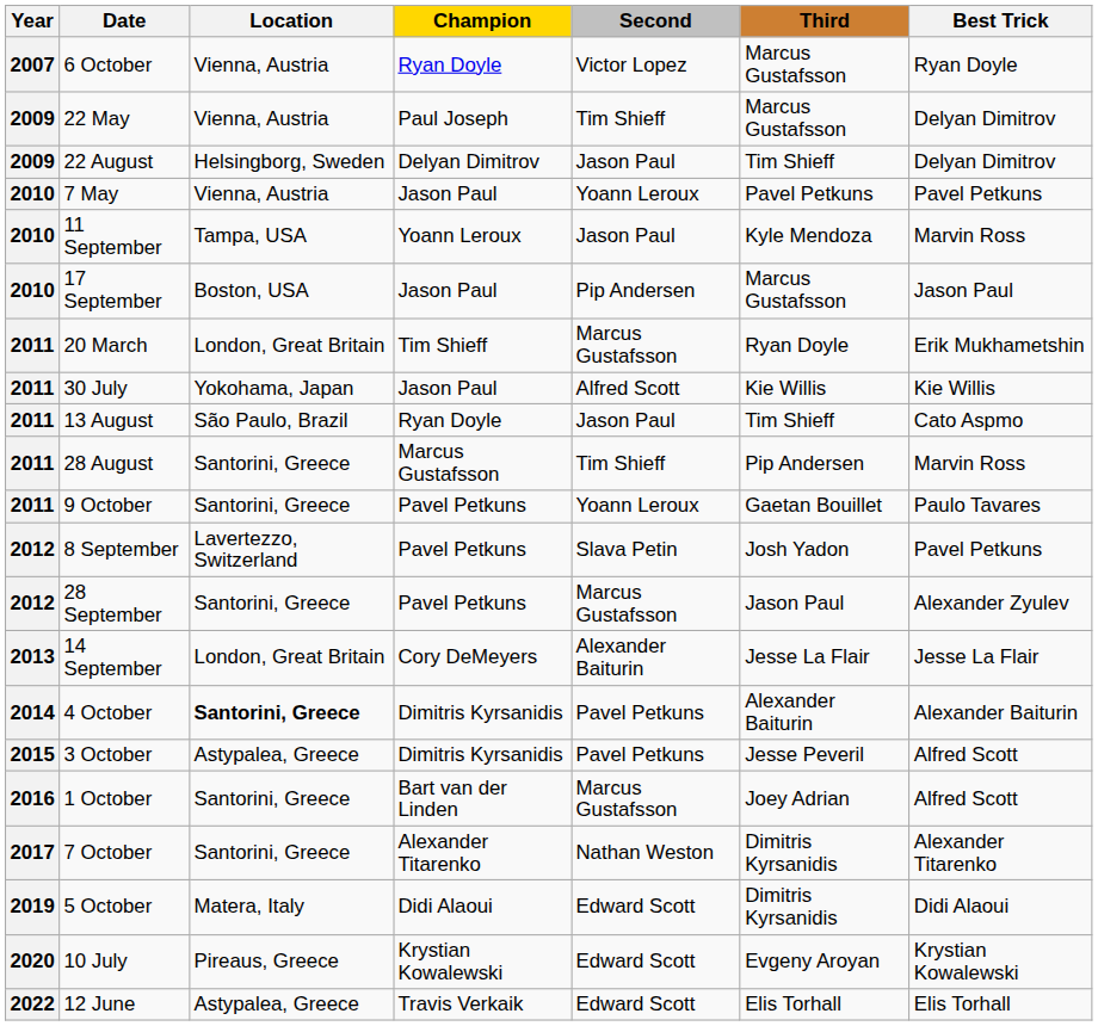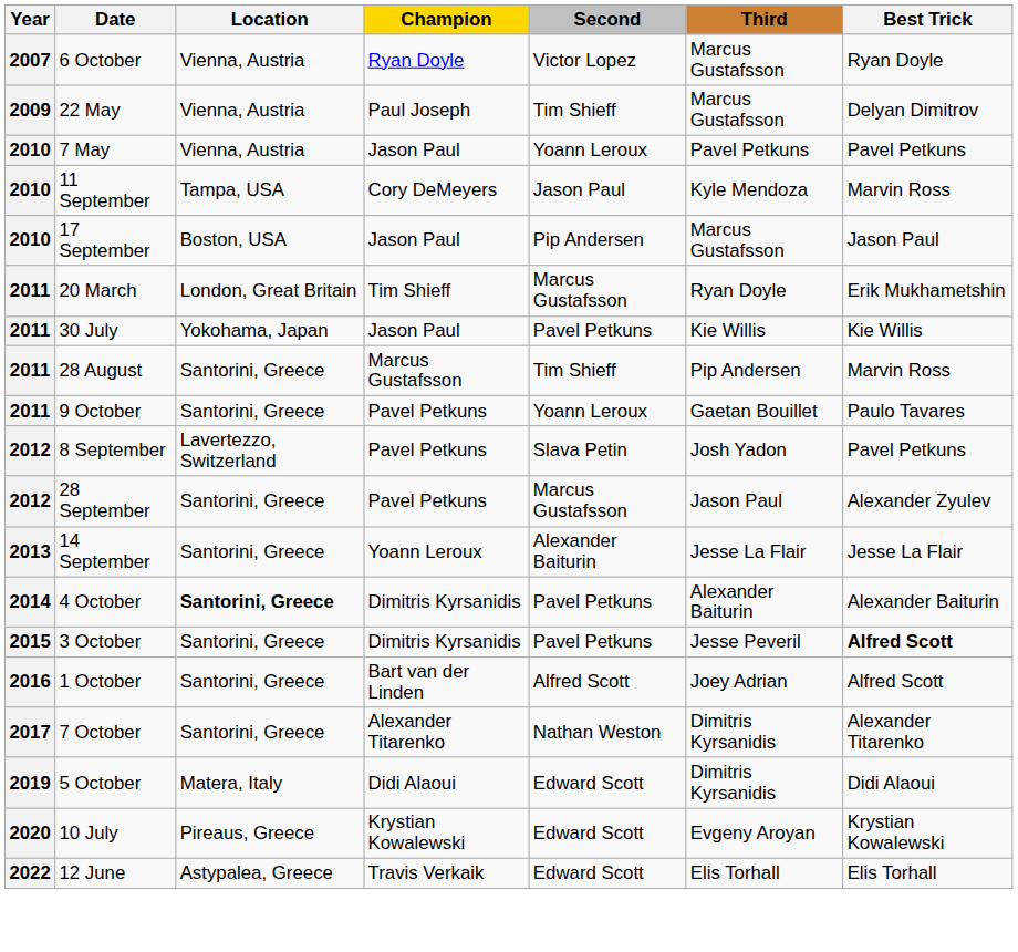 <table class="wikitable">
 <tr>
 <th>Year</th>
 <th>Date</th>
 <th>Location</th>
 <th style="background:#FFD700">Champion</th>
 <th style="background:#C0C0C0">Second</th>
 <th style="background:#CD7F32">Third</th>
 <th>Best Trick</th>
 </tr>
 <tr>
 <th>2007</th>
 <td>6 October</td>
 <td> Vienna, Austria</td>
 <td> <a href='#'>Ryan Doyle</a></td>
 <td> Victor Lopez</td>
 <td> Marcus Gustafsson</td>
 <td> Ryan Doyle</td>
 </tr>
 <tr>
 <th>2009</th>
 <td>22 May</td>
 <td> Vienna, Austria</td>
 <td> Paul Joseph</td>
 <td> Tim Shieff</td>
 <td> Marcus Gustafsson</td>
 <td> Delyan Dimitrov</td>
 </tr>
 <tr>
-<th>2009</th>
-<td>22 August</td>
-<td> Helsingborg, Sweden</td>
-<td> Delyan Dimitrov</td>
-<td> Jason Paul</td>
-<td> Tim Shieff</td>
-<td> Delyan Dimitrov</td>
-</tr>
-<tr>
 <th>2010</th>
 <td>7 May</td>
 <td> Vienna, Austria</td>
 <td> Jason Paul</td>
 <td> Yoann Leroux</td>
 <td> Pavel Petkuns</td>
 <td> Pavel Petkuns</td>
 </tr>
 <tr>
 <th>2010</th>
 <td>11 September</td>
 <td> Tampa, USA</td>
-<td> Yoann Leroux</td>
+<td> Cory DeMeyers</td>
 <td> Jason Paul</td>
 <td> Kyle Mendoza</td>
 <td> Marvin Ross</td>
 </tr>
 <tr>
 <th>2010</th>
 <td>17 September</td>
 <td> Boston, USA</td>
 <td> Jason Paul</td>
 <td> Pip Andersen</td>
 <td> Marcus Gustafsson</td>
 <td> Jason Paul</td>
 </tr>
 <tr>
 <th>2011</th>
 <td>20 March</td>
 <td> London, Great Britain</td>
 <td> Tim Shieff</td>
 <td> Marcus Gustafsson</td>
 <td> Ryan Doyle</td>
 <td> Erik Mukhametshin</td>
 </tr>
 <tr>
 <th>2011</th>
 <td>30 July</td>
 <td> Yokohama, Japan</td>
 <td> Jason Paul</td>
-<td> Alfred Scott</td>
+<td> Pavel Petkuns</td>
 <td> Kie Willis</td>
 <td> Kie Willis</td>
-</tr>
-<tr>
-<th>2011</th>
-<td>13 August</td>
-<td> São Paulo, Brazil</td>
-<td> Ryan Doyle</td>
-<td> Jason Paul</td>
-<td> Tim Shieff</td>
-<td> Cato Aspmo</td>
 </tr>
 <tr>
 <th>2011</th>
 <td>28 August</td>
 <td> Santorini, Greece</td>
 <td> Marcus Gustafsson</td>
 <td> Tim Shieff</td>
 <td> Pip Andersen</td>
 <td> Marvin Ross</td>
 </tr>
 <tr>
 <th>2011</th>
 <td>9 October</td>
 <td> Santorini, Greece</td>
 <td> Pavel Petkuns</td>
 <td> Yoann Leroux</td>
 <td> Gaetan Bouillet</td>
 <td> Paulo Tavares</td>
 </tr>
 <tr>
 <th>2012</th>
 <td>8 September</td>
 <td> Lavertezzo, Switzerland</td>
 <td> Pavel Petkuns</td>
 <td> Slava Petin</td>
 <td> Josh Yadon</td>
 <td> Pavel Petkuns</td>
 </tr>
 <tr>
 <th>2012</th>
 <td>28 September</td>
 <td> Santorini, Greece</td>
 <td> Pavel Petkuns</td>
 <td> Marcus Gustafsson</td>
 <td> Jason Paul</td>
 <td> Alexander Zyulev</td>
 </tr>
 <tr>
 <th>2013</th>
 <td>14 September</td>
-<td> London, Great Britain</td>
-<td> Cory DeMeyers</td>
+<td> Santorini, Greece</td>
+<td> Yoann Leroux</td>
 <td> Alexander Baiturin</td>
 <td> Jesse La Flair</td>
 <td> Jesse La Flair</td>
 </tr>
 <tr>
 <th>2014</th>
 <td>4 October</td>
 <td><strong> Santorini, Greece</strong></td>
 <td> Dimitris Kyrsanidis</td>
 <td> Pavel Petkuns</td>
 <td> Alexander Baiturin</td>
 <td> Alexander Baiturin</td>
 </tr>
 <tr>
 <th>2015</th>
 <td>3 October</td>
-<td> Astypalea, Greece</td>
+<td> Santorini, Greece</td>
 <td> Dimitris Kyrsanidis</td>
 <td> Pavel Petkuns</td>
 <td> Jesse Peveril</td>
-<td> Alfred Scott</td>
+<td><strong> Alfred Scott</strong></td>
 </tr>
 <tr>
 <th>2016</th>
 <td>1 October</td>
 <td> Santorini, Greece</td>
 <td> Bart van der Linden</td>
-<td> Marcus Gustafsson</td>
+<td> Alfred Scott</td>
 <td> Joey Adrian</td>
 <td> Alfred Scott</td>
 </tr>
 <tr>
 <th>2017</th>
 <td>7 October</td>
 <td> Santorini, Greece</td>
 <td> Alexander Titarenko</td>
 <td> Nathan Weston</td>
 <td> Dimitris Kyrsanidis</td>
 <td> Alexander Titarenko</td>
 </tr>
 <tr>
 <th>2019</th>
 <td>5 October</td>
 <td> Matera, Italy</td>
 <td> Didi Alaoui</td>
 <td> Edward Scott</td>
 <td> Dimitris Kyrsanidis</td>
 <td> Didi Alaoui</td>
 </tr>
 <tr>
 <th>2020</th>
 <td>10 July</td>
 <td> Pireaus, Greece</td>
 <td> Krystian Kowalewski</td>
 <td> Edward Scott</td>
 <td> Evgeny Aroyan</td>
 <td> Krystian Kowalewski</td>
 </tr>
 <tr>
 <th>2022</th>
 <td>12 June</td>
 <td> Astypalea, Greece</td>
 <td> Travis Verkaik</td>
 <td> Edward Scott</td>
 <td> Elis Torhall</td>
 <td> Elis Torhall</td>
 </tr>
 </table>
